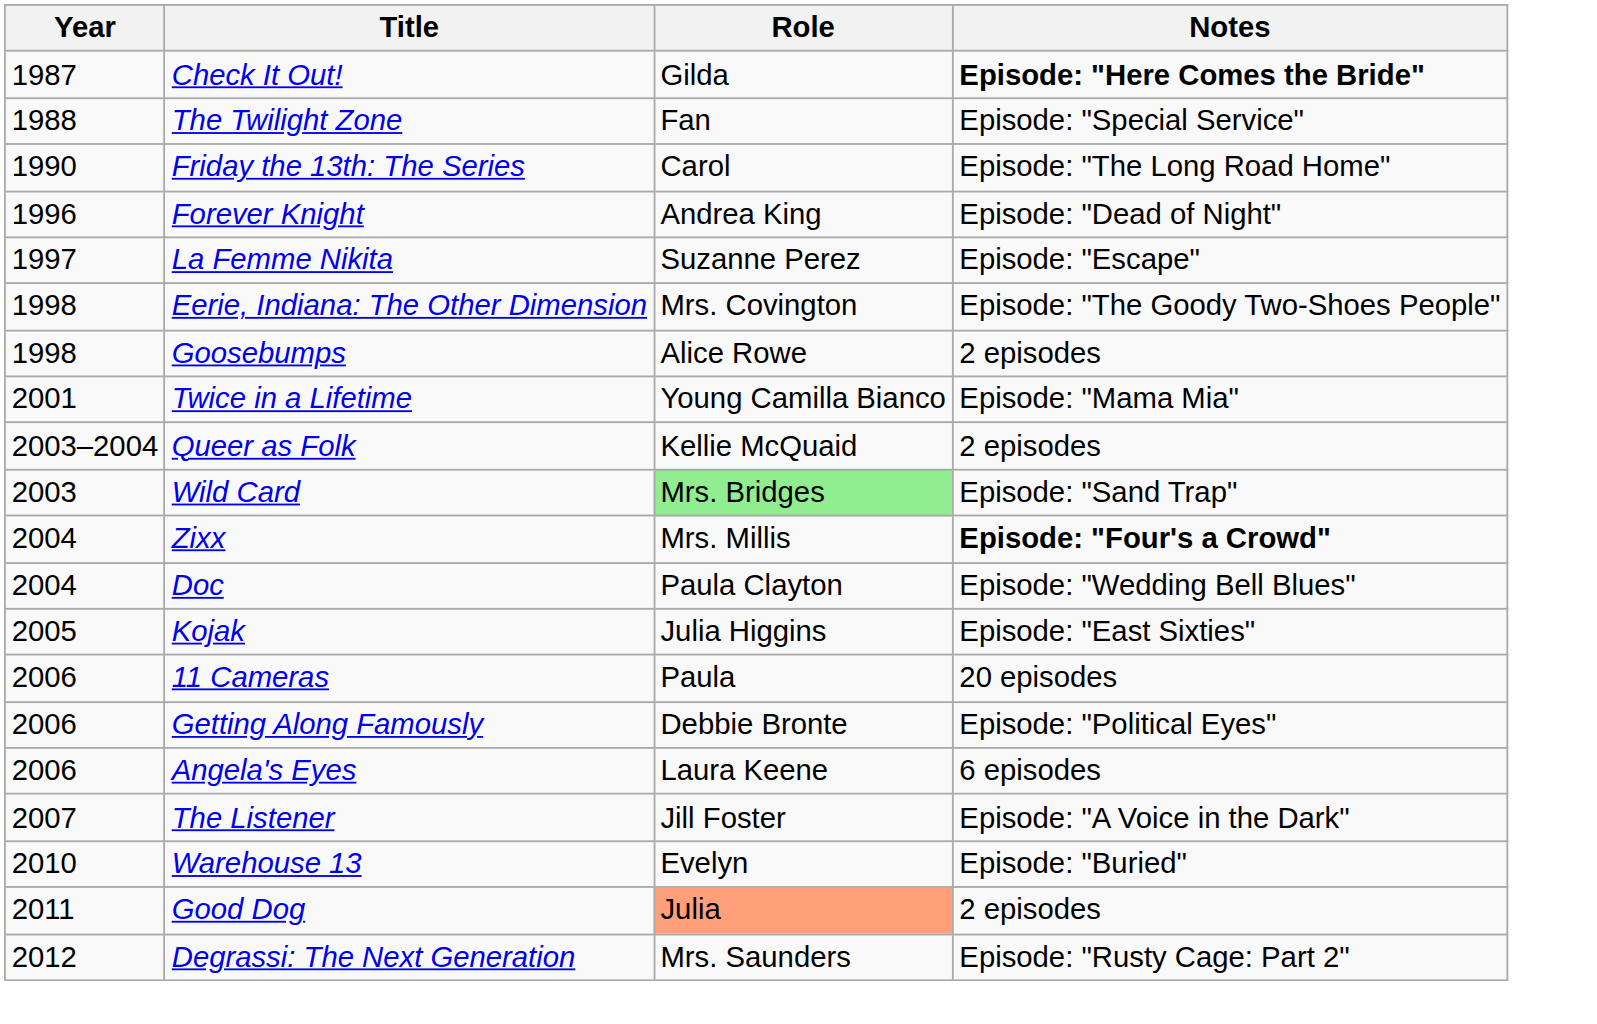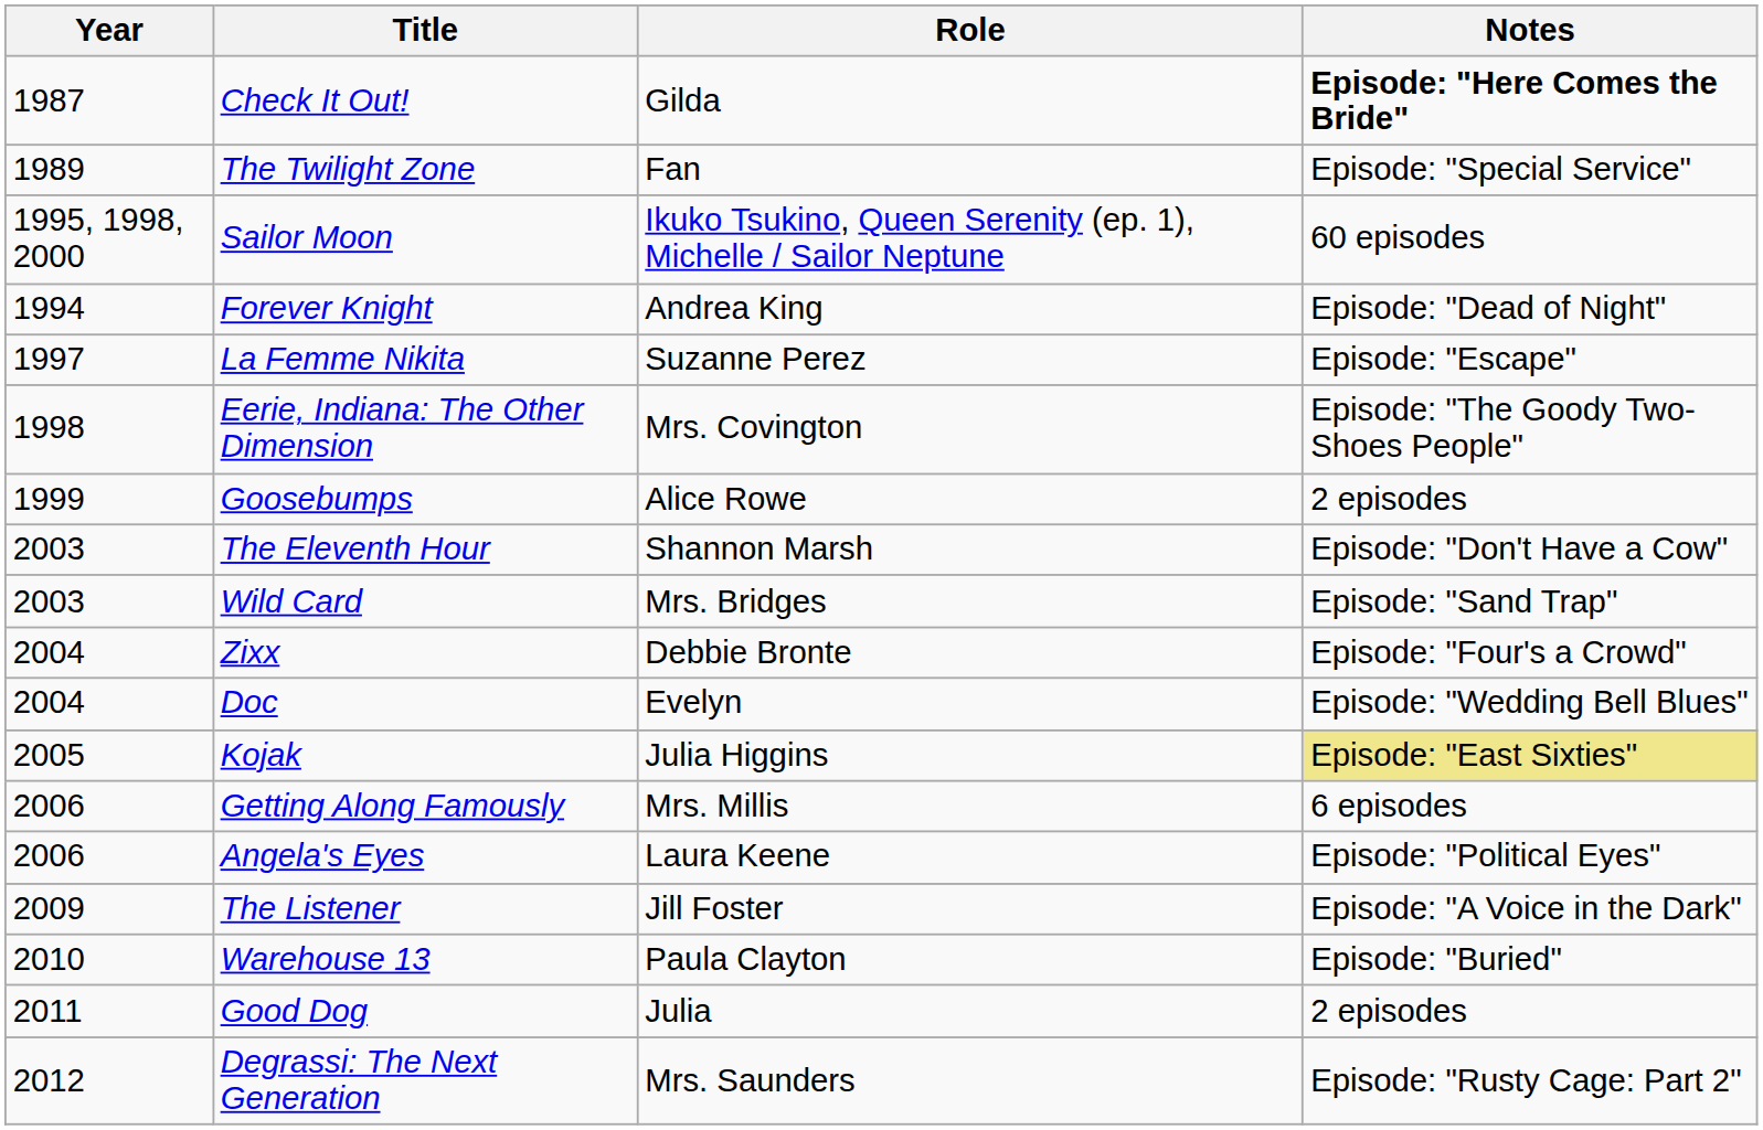 <table class="wikitable sortable">
 <tr>
 <th>Year</th>
 <th>Title</th>
 <th>Role</th>
 <th class="unsortable">Notes</th>
 </tr>
 <tr>
 <td>1987</td>
 <td><em><a href='#'>Check It Out!</a></em></td>
 <td>Gilda</td>
 <td><strong>Episode: "Here Comes the Bride"</strong></td>
 </tr>
 <tr>
-<td>1988</td>
+<td>1989</td>
 <td data-sort-value="Twilight Zone, The"><em><a href='#'>The Twilight Zone</a></em></td>
 <td>Fan</td>
 <td>Episode: "Special Service"</td>
 </tr>
 <tr>
-<td>1990</td>
-<td><em><a href='#'>Friday the 13th: The Series</a></em></td>
-<td>Carol</td>
-<td>Episode: "The Long Road Home"</td>
+<td>1995, 1998, 2000</td>
+<td><em><a href='#'>Sailor Moon</a></em></td>
+<td><a href='#'>Ikuko Tsukino</a>, <a href='#'>Queen Serenity</a> (ep. 1), <a href='#'>Michelle / Sailor Neptune</a></td>
+<td>60 episodes</td>
 </tr>
 <tr>
-<td>1996</td>
+<td>1994</td>
 <td><em><a href='#'>Forever Knight</a></em></td>
 <td>Andrea King</td>
 <td>Episode: "Dead of Night"</td>
 </tr>
 <tr>
 <td>1997</td>
 <td><em><a href='#'>La Femme Nikita</a></em></td>
 <td>Suzanne Perez</td>
 <td>Episode: "Escape"</td>
 </tr>
 <tr>
 <td>1998</td>
 <td><em><a href='#'>Eerie, Indiana: The Other Dimension</a></em></td>
 <td>Mrs. Covington</td>
 <td>Episode: "The Goody Two-Shoes People"</td>
 </tr>
 <tr>
-<td>1998</td>
+<td>1999</td>
 <td><em><a href='#'>Goosebumps</a></em></td>
 <td>Alice Rowe</td>
 <td>2 episodes</td>
 </tr>
 <tr>
-<td>2001</td>
-<td><em><a href='#'>Twice in a Lifetime</a></em></td>
-<td>Young Camilla Bianco</td>
-<td>Episode: "Mama Mia"</td>
-</tr>
-<tr>
-<td>2003–2004</td>
-<td><em><a href='#'>Queer as Folk</a></em></td>
-<td>Kellie McQuaid</td>
-<td>2 episodes</td>
+<td>2003</td>
+<td data-sort-value="Eleventh Hour, The"><em><a href='#'>The Eleventh Hour</a></em></td>
+<td>Shannon Marsh</td>
+<td>Episode: "Don't Have a Cow"</td>
 </tr>
 <tr>
 <td>2003</td>
 <td><em><a href='#'>Wild Card</a></em></td>
-<td style="background: lightgreen;">Mrs. Bridges</td>
+<td>Mrs. Bridges</td>
 <td>Episode: "Sand Trap"</td>
 </tr>
 <tr>
 <td>2004</td>
 <td><em><a href='#'>Zixx</a></em></td>
-<td>Mrs. Millis</td>
-<td><strong>Episode: "Four's a Crowd"</strong></td>
+<td>Debbie Bronte</td>
+<td>Episode: "Four's a Crowd"</td>
 </tr>
 <tr>
 <td>2004</td>
 <td><em><a href='#'>Doc</a></em></td>
-<td>Paula Clayton</td>
+<td>Evelyn</td>
 <td>Episode: "Wedding Bell Blues"</td>
 </tr>
 <tr>
 <td>2005</td>
 <td><em><a href='#'>Kojak</a></em></td>
 <td>Julia Higgins</td>
-<td>Episode: "East Sixties"</td>
-</tr>
-<tr>
-<td>2006</td>
-<td><em><a href='#'>11 Cameras</a></em></td>
-<td>Paula</td>
-<td>20 episodes</td>
+<td style="background: khaki;">Episode: "East Sixties"</td>
 </tr>
 <tr>
 <td>2006</td>
 <td><em><a href='#'>Getting Along Famously</a></em></td>
-<td>Debbie Bronte</td>
-<td>Episode: "Political Eyes"</td>
+<td>Mrs. Millis</td>
+<td>6 episodes</td>
 </tr>
 <tr>
 <td>2006</td>
 <td><em><a href='#'>Angela's Eyes</a></em></td>
 <td>Laura Keene</td>
-<td>6 episodes</td>
+<td>Episode: "Political Eyes"</td>
 </tr>
 <tr>
-<td>2007</td>
+<td>2009</td>
 <td data-sort-value="Listener, The"><em><a href='#'>The Listener</a></em></td>
 <td>Jill Foster</td>
 <td>Episode: "A Voice in the Dark"</td>
 </tr>
 <tr>
 <td>2010</td>
 <td><em><a href='#'>Warehouse 13</a></em></td>
-<td>Evelyn</td>
+<td>Paula Clayton</td>
 <td>Episode: "Buried"</td>
 </tr>
 <tr>
 <td>2011</td>
 <td><em><a href='#'>Good Dog</a></em></td>
-<td style="background: lightsalmon;">Julia</td>
+<td>Julia</td>
 <td>2 episodes</td>
 </tr>
 <tr>
 <td>2012</td>
 <td><em><a href='#'>Degrassi: The Next Generation</a></em></td>
 <td>Mrs. Saunders</td>
 <td>Episode: "Rusty Cage: Part 2"</td>
 </tr>
 </table>
